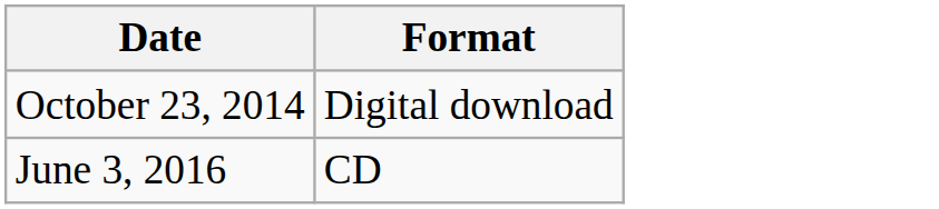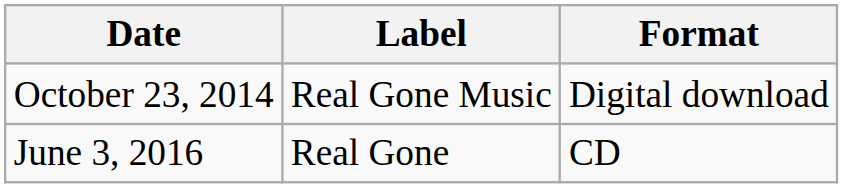 <table class="wikitable">
 <tr>
 <th>Date</th>
+<th>Label</th>
 <th>Format</th>
 </tr>
 <tr>
 <td>October 23, 2014</td>
+<td>Real Gone Music</td>
 <td>Digital download</td>
 </tr>
 <tr>
 <td>June 3, 2016</td>
+<td>Real Gone</td>
 <td>CD</td>
 </tr>
 </table>
